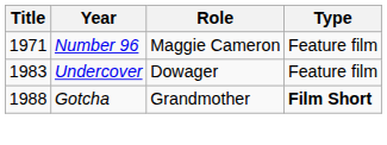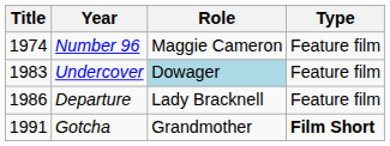 <table class="wikitable">
 <tr>
 <th>Title</th>
 <th>Year</th>
 <th>Role</th>
 <th>Type</th>
 </tr>
 <tr>
-<td>1971</td>
+<td>1974</td>
 <td><em><a href='#'>Number 96</a></em></td>
 <td>Maggie Cameron</td>
 <td>Feature film</td>
 </tr>
 <tr>
 <td>1983</td>
 <td><em><a href='#'>Undercover</a></em></td>
-<td>Dowager</td>
+<td style="background: lightblue;">Dowager</td>
 <td>Feature film</td>
 </tr>
 <tr>
-<td>1988</td>
+<td>1986</td>
+<td><em>Departure</em></td>
+<td>Lady Bracknell</td>
+<td>Feature film</td>
+</tr>
+<tr>
+<td>1991</td>
 <td><em>Gotcha</em></td>
 <td>Grandmother</td>
 <td><strong>Film Short</strong></td>
 </tr>
 </table>
